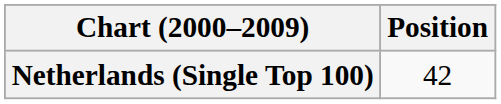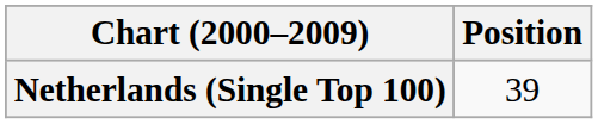 <table class="wikitable plainrowheaders">
 <tr>
 <th scope="col">Chart (2000–2009)</th>
 <th scope="col">Position</th>
 </tr>
 <tr>
 <th scope="row">Netherlands (Single Top 100)</th>
-<td align="center">42</td>
+<td align="center">39</td>
 </tr>
 </table>
